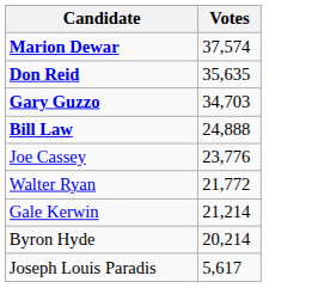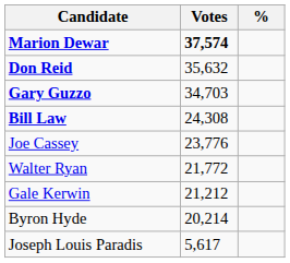 <table class="wikitable">
 <tr>
 <th style="width: 170px">Candidate</th>
 <th style="width: 50px">Votes</th>
+<th style="width: 40px">%</th>
 </tr>
 <tr>
 <td><strong><a href='#'>Marion Dewar</a></strong></td>
-<td>37,574</td>
+<td><strong>37,574</strong></td>
+<td></td>
 </tr>
 <tr>
 <td><strong><a href='#'>Don Reid</a></strong></td>
-<td>35,635</td>
+<td>35,632</td>
+<td></td>
 </tr>
 <tr>
 <td><strong><a href='#'>Gary Guzzo</a></strong></td>
 <td>34,703</td>
+<td></td>
 </tr>
 <tr>
 <td><strong><a href='#'>Bill Law</a></strong></td>
-<td>24,888</td>
+<td>24,308</td>
+<td></td>
 </tr>
 <tr>
 <td><a href='#'>Joe Cassey</a></td>
 <td>23,776</td>
+<td></td>
 </tr>
 <tr>
 <td><a href='#'>Walter Ryan</a></td>
 <td>21,772</td>
+<td></td>
 </tr>
 <tr>
 <td><a href='#'>Gale Kerwin</a></td>
-<td>21,214</td>
+<td>21,212</td>
+<td></td>
 </tr>
 <tr>
 <td>Byron Hyde</td>
 <td>20,214</td>
+<td></td>
 </tr>
 <tr>
 <td>Joseph Louis Paradis</td>
 <td>5,617</td>
+<td></td>
 </tr>
 </table>
